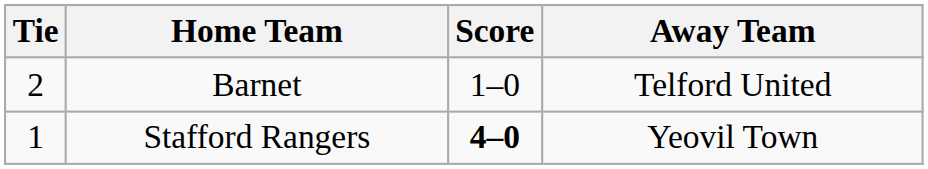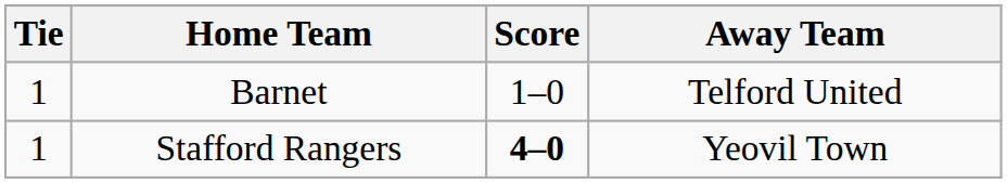 <table class="wikitable" style="text-align:center;">
 <tr>
 <th width=20>Tie</th>
 <th width=175>Home Team</th>
 <th width=20>Score</th>
 <th width=175>Away Team</th>
 </tr>
 <tr>
-<td>2</td>
+<td>1</td>
 <td>Barnet</td>
 <td>1–0</td>
 <td>Telford United</td>
 </tr>
 <tr>
 <td>1</td>
 <td>Stafford Rangers</td>
 <td><strong>4–0</strong></td>
 <td>Yeovil Town</td>
 </tr>
 </table>
